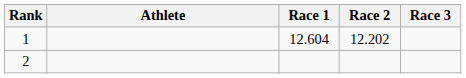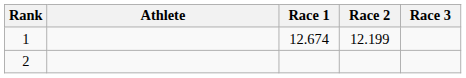 <table class=wikitable style="text-align:center">
 <tr>
 <th width=40>Rank</th>
 <th width=250>Athlete</th>
 <th width=60>Race 1</th>
 <th width=60>Race 2</th>
 <th width=60>Race 3</th>
 </tr>
 <tr>
 <td>1</td>
 <td align=left></td>
-<td>12.604</td>
-<td>12.202</td>
+<td>12.674</td>
+<td>12.199</td>
 <td></td>
 </tr>
 <tr>
 <td>2</td>
 <td align=left></td>
 <td></td>
 <td></td>
 <td></td>
 </tr>
 </table>
